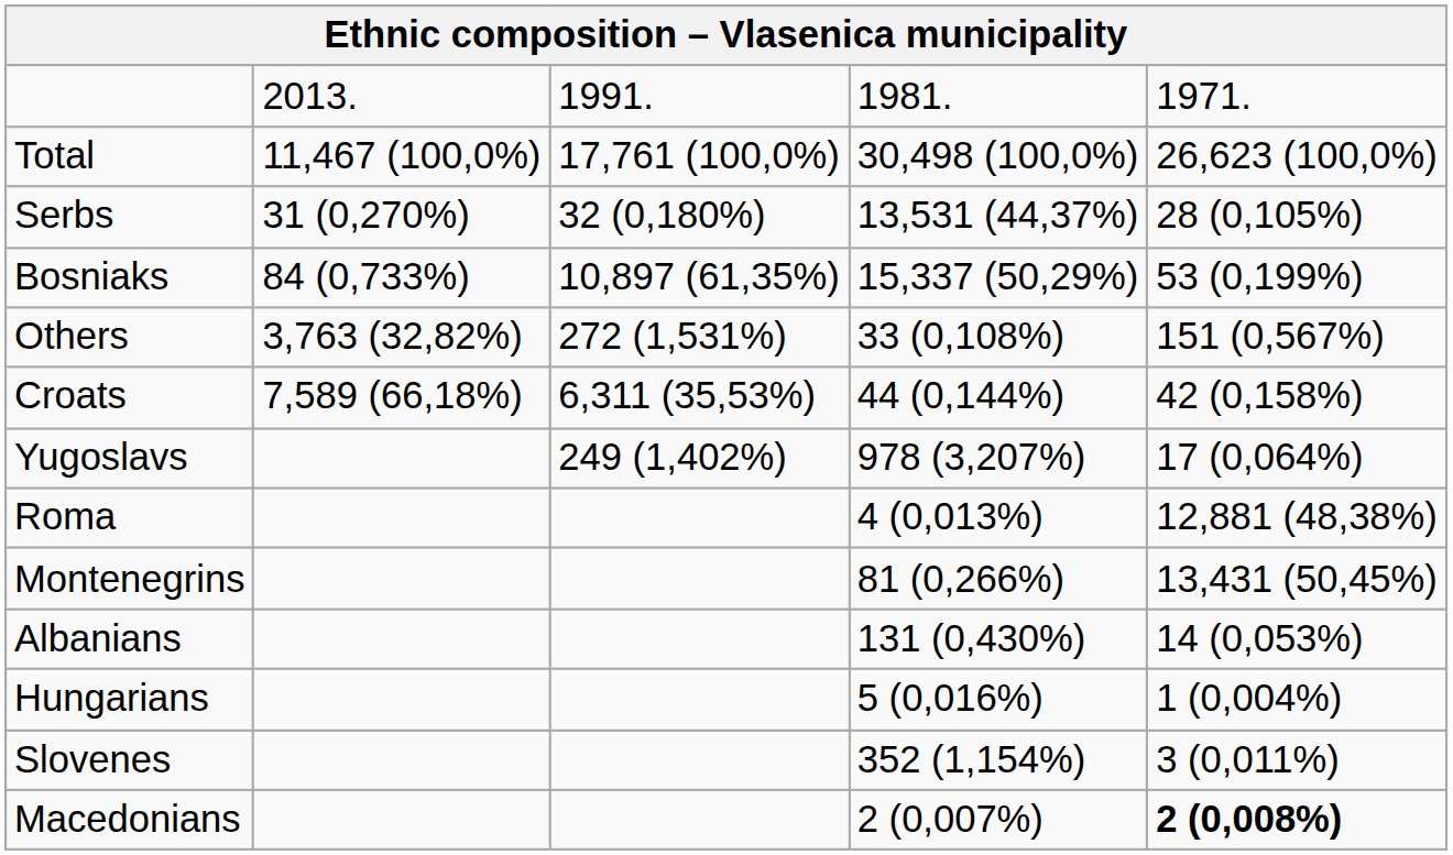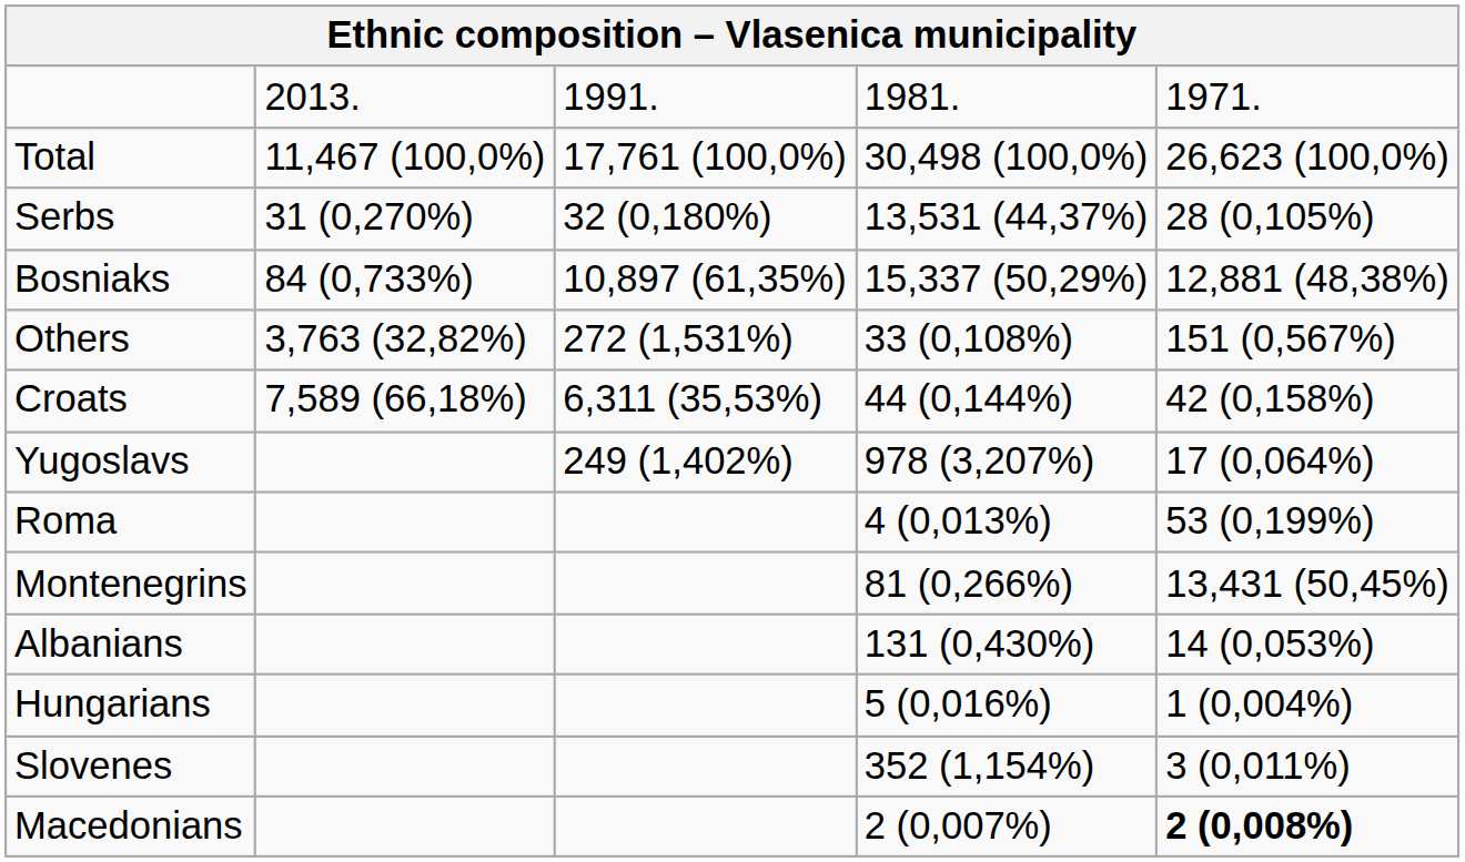 <table class="wikitable">
 <tr>
 <th colspan="8">Ethnic composition – Vlasenica municipality</th>
 </tr>
 <tr>
 <td></td>
 <td>2013.</td>
 <td>1991.</td>
 <td>1981.</td>
 <td>1971.</td>
 </tr>
 <tr>
 <td>Total</td>
 <td>11,467 (100,0%)</td>
 <td>17,761 (100,0%)</td>
 <td>30,498 (100,0%)</td>
 <td>26,623 (100,0%)</td>
 </tr>
 <tr>
 <td>Serbs</td>
 <td>31 (0,270%)</td>
 <td>32 (0,180%)</td>
 <td>13,531 (44,37%)</td>
 <td>28 (0,105%)</td>
 </tr>
 <tr>
 <td>Bosniaks</td>
 <td>84 (0,733%)</td>
 <td>10,897 (61,35%)</td>
 <td>15,337 (50,29%)</td>
-<td>53 (0,199%)</td>
+<td>12,881 (48,38%)</td>
 </tr>
 <tr>
 <td>Others</td>
 <td>3,763 (32,82%)</td>
 <td>272 (1,531%)</td>
 <td>33 (0,108%)</td>
 <td>151 (0,567%)</td>
 </tr>
 <tr>
 <td>Croats</td>
 <td>7,589 (66,18%)</td>
 <td>6,311 (35,53%)</td>
 <td>44 (0,144%)</td>
 <td>42 (0,158%)</td>
 </tr>
 <tr>
 <td>Yugoslavs</td>
 <td></td>
 <td>249 (1,402%)</td>
 <td>978 (3,207%)</td>
 <td>17 (0,064%)</td>
 </tr>
 <tr>
 <td>Roma</td>
 <td></td>
 <td></td>
 <td>4 (0,013%)</td>
-<td>12,881 (48,38%)</td>
+<td>53 (0,199%)</td>
 </tr>
 <tr>
 <td>Montenegrins</td>
 <td></td>
 <td></td>
 <td>81 (0,266%)</td>
 <td>13,431 (50,45%)</td>
 </tr>
 <tr>
 <td>Albanians</td>
 <td></td>
 <td></td>
 <td>131 (0,430%)</td>
 <td>14 (0,053%)</td>
 </tr>
 <tr>
 <td>Hungarians</td>
 <td></td>
 <td></td>
 <td>5 (0,016%)</td>
 <td>1 (0,004%)</td>
 </tr>
 <tr>
 <td>Slovenes</td>
 <td></td>
 <td></td>
 <td>352 (1,154%)</td>
 <td>3 (0,011%)</td>
 </tr>
 <tr>
 <td>Macedonians</td>
 <td></td>
 <td></td>
 <td>2 (0,007%)</td>
 <td><strong>2 (0,008%)</strong></td>
 </tr>
 </table>
